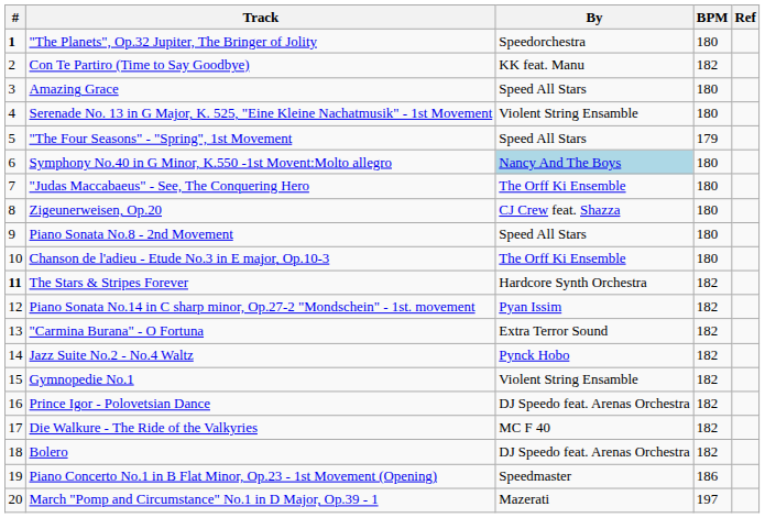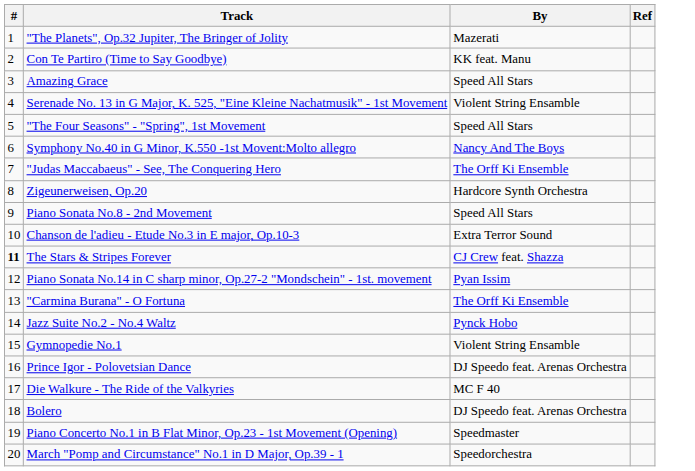 <table class="wikitable" style="font-size: small;">
 <tr>
 <th>#</th>
 <th>Track</th>
 <th>By</th>
-<th>BPM</th>
 <th>Ref</th>
 </tr>
 <tr>
-<td><strong>1</strong></td>
+<td>1</td>
 <td><a href='#'>"The Planets", Op.32 Jupiter, The Bringer of Jolity</a></td>
-<td>Speedorchestra</td>
-<td>180</td>
+<td>Mazerati</td>
 <td></td>
 </tr>
 <tr>
 <td>2</td>
 <td><a href='#'>Con Te Partiro (Time to Say Goodbye)</a></td>
 <td>KK feat. Manu</td>
-<td>182</td>
 <td></td>
 </tr>
 <tr>
 <td>3</td>
 <td><a href='#'>Amazing Grace</a></td>
 <td>Speed All Stars</td>
-<td>180</td>
 <td></td>
 </tr>
 <tr>
 <td>4</td>
 <td><a href='#'>Serenade No. 13 in G Major, K. 525, "Eine Kleine Nachatmusik" - 1st Movement</a></td>
 <td>Violent String Ensamble</td>
-<td>180</td>
 <td></td>
 </tr>
 <tr>
 <td>5</td>
 <td><a href='#'>"The Four Seasons" - "Spring", 1st Movement</a></td>
 <td>Speed All Stars</td>
-<td>179</td>
 <td></td>
 </tr>
 <tr>
 <td>6</td>
 <td><a href='#'>Symphony No.40 in G Minor, K.550 -1st Movent:Molto allegro</a></td>
-<td style="background: lightblue;"><a href='#'>Nancy And The Boys</a></td>
-<td>180</td>
+<td><a href='#'>Nancy And The Boys</a></td>
 <td></td>
 </tr>
 <tr>
 <td>7</td>
 <td><a href='#'>"Judas Maccabaeus" - See, The Conquering Hero</a></td>
 <td><a href='#'>The Orff Ki Ensemble</a></td>
-<td>180</td>
 <td></td>
 </tr>
 <tr>
 <td>8</td>
 <td><a href='#'>Zigeunerweisen, Op.20</a></td>
-<td><a href='#'>CJ Crew</a> feat. <a href='#'>Shazza</a></td>
-<td>180</td>
+<td>Hardcore Synth Orchestra</td>
 <td></td>
 </tr>
 <tr>
 <td>9</td>
 <td><a href='#'>Piano Sonata No.8 - 2nd Movement</a></td>
 <td>Speed All Stars</td>
-<td>180</td>
 <td></td>
 </tr>
 <tr>
 <td>10</td>
 <td><a href='#'>Chanson de l'adieu - Etude No.3 in E major, Op.10-3</a></td>
-<td><a href='#'>The Orff Ki Ensemble</a></td>
-<td>180</td>
+<td>Extra Terror Sound</td>
 <td></td>
 </tr>
 <tr>
 <td><strong>11</strong></td>
 <td><a href='#'>The Stars & Stripes Forever</a></td>
-<td>Hardcore Synth Orchestra</td>
-<td>182</td>
+<td><a href='#'>CJ Crew</a> feat. <a href='#'>Shazza</a></td>
 <td></td>
 </tr>
 <tr>
 <td>12</td>
 <td><a href='#'>Piano Sonata No.14 in C sharp minor, Op.27-2 "Mondschein" - 1st. movement</a></td>
 <td><a href='#'>Pyan Issim</a></td>
-<td>182</td>
 <td></td>
 </tr>
 <tr>
 <td>13</td>
 <td><a href='#'>"Carmina Burana" - O Fortuna</a></td>
-<td>Extra Terror Sound</td>
-<td>182</td>
+<td><a href='#'>The Orff Ki Ensemble</a></td>
 <td></td>
 </tr>
 <tr>
 <td>14</td>
 <td><a href='#'>Jazz Suite No.2 - No.4 Waltz</a></td>
 <td><a href='#'>Pynck Hobo</a></td>
-<td>182</td>
 <td></td>
 </tr>
 <tr>
 <td>15</td>
 <td><a href='#'>Gymnopedie No.1</a></td>
 <td>Violent String Ensamble</td>
-<td>182</td>
 <td></td>
 </tr>
 <tr>
 <td>16</td>
 <td><a href='#'>Prince Igor - Polovetsian Dance</a></td>
 <td>DJ Speedo feat. Arenas Orchestra</td>
-<td>182</td>
 <td></td>
 </tr>
 <tr>
 <td>17</td>
 <td><a href='#'>Die Walkure - The Ride of the Valkyries</a></td>
 <td>MC F 40</td>
-<td>182</td>
 <td></td>
 </tr>
 <tr>
 <td>18</td>
 <td><a href='#'>Bolero</a></td>
 <td>DJ Speedo feat. Arenas Orchestra</td>
-<td>182</td>
 <td></td>
 </tr>
 <tr>
 <td>19</td>
 <td><a href='#'>Piano Concerto No.1 in B Flat Minor, Op.23 - 1st Movement (Opening)</a></td>
 <td>Speedmaster</td>
-<td>186</td>
 <td></td>
 </tr>
 <tr>
 <td>20</td>
 <td><a href='#'>March "Pomp and Circumstance" No.1 in D Major, Op.39 - 1</a></td>
-<td>Mazerati</td>
-<td>197</td>
+<td>Speedorchestra</td>
 <td></td>
 </tr>
 </table>
